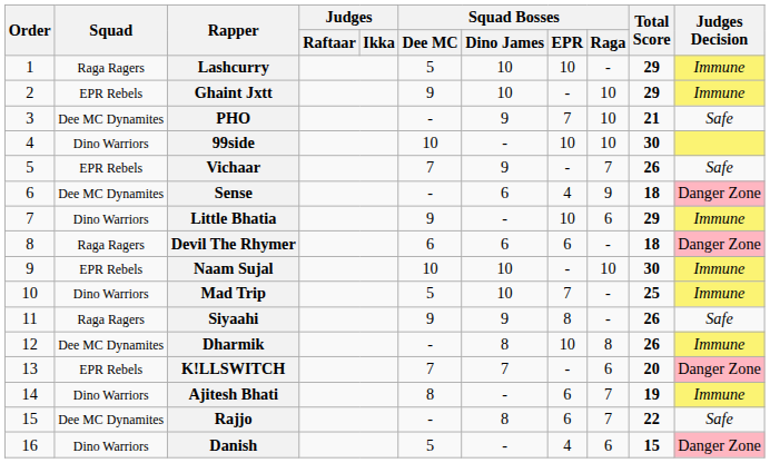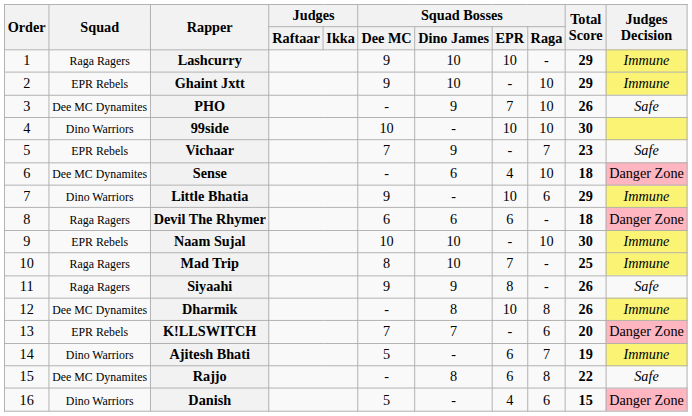 <table class="wikitable sortable" style="text-align:center">
 <tr>
 <th rowspan="2">Order</th>
 <th rowspan="2">Squad</th>
 <th rowspan="2">Rapper</th>
 <th colspan="2">Judges</th>
 <th colspan="4">Squad Bosses</th>
 <th rowspan="2">Total<br>Score</th>
 <th rowspan="2">Judges<br>Decision</th>
 </tr>
 <tr>
 <th>Raftaar</th>
 <th>Ikka</th>
 <th>Dee MC</th>
 <th>Dino James</th>
 <th>EPR</th>
 <th>Raga</th>
 </tr>
 <tr>
 <td>1</td>
 <td><small>Raga Ragers</small></td>
 <th>Lashcurry</th>
 <td colspan="2"></td>
-<td>5</td>
+<td>9</td>
 <td>10</td>
 <td>10</td>
 <td>-</td>
 <td><strong>29</strong></td>
 <td bgcolor="fbf373"><em>Immune</em></td>
 </tr>
 <tr>
 <td>2</td>
 <td><small>EPR Rebels</small></td>
 <th>Ghaint Jxtt</th>
 <td colspan="2"></td>
 <td>9</td>
 <td>10</td>
 <td>-</td>
 <td>10</td>
 <td><strong>29</strong></td>
 <td bgcolor="fbf373"><em>Immune</em></td>
 </tr>
 <tr>
 <td>3</td>
 <td><small>Dee MC Dynamites</small></td>
 <th>PHO</th>
 <td colspan="2"></td>
 <td>-</td>
 <td>9</td>
 <td>7</td>
 <td>10</td>
-<td><strong>21</strong></td>
+<td><strong>26</strong></td>
 <td><em>Safe</em></td>
 </tr>
 <tr>
 <td>4</td>
 <td><small>Dino Warriors</small></td>
 <th>99side</th>
 <td colspan="2"></td>
 <td>10</td>
 <td>-</td>
 <td>10</td>
 <td>10</td>
 <td><strong>30</strong></td>
 <td bgcolor="fbf373"></td>
 </tr>
 <tr>
 <td>5</td>
 <td><small>EPR Rebels</small></td>
 <th>Vichaar</th>
 <td colspan="2"></td>
 <td>7</td>
 <td>9</td>
 <td>-</td>
 <td>7</td>
-<td><strong>26</strong></td>
+<td><strong>23</strong></td>
 <td><em>Safe</em></td>
 </tr>
 <tr>
 <td>6</td>
 <td><small>Dee MC Dynamites</small></td>
 <th>Sense</th>
 <td colspan="2"></td>
 <td>-</td>
 <td>6</td>
 <td>4</td>
-<td>9</td>
+<td>10</td>
 <td><strong>18</strong></td>
 <td bgcolor="lightpink">Danger Zone</td>
 </tr>
 <tr>
 <td>7</td>
 <td><small>Dino Warriors</small></td>
 <th>Little Bhatia</th>
 <td colspan="2"></td>
 <td>9</td>
 <td>-</td>
 <td>10</td>
 <td>6</td>
 <td><strong>29</strong></td>
 <td bgcolor="fbf373"><em>Immune</em></td>
 </tr>
 <tr>
 <td>8</td>
 <td><small>Raga Ragers</small></td>
 <th>Devil The Rhymer</th>
 <td colspan="2"></td>
 <td>6</td>
 <td>6</td>
 <td>6</td>
 <td>-</td>
 <td><strong>18</strong></td>
 <td bgcolor="lightpink">Danger Zone</td>
 </tr>
 <tr>
 <td>9</td>
 <td><small>EPR Rebels</small></td>
 <th>Naam Sujal</th>
 <td colspan="2"></td>
 <td>10</td>
 <td>10</td>
 <td>-</td>
 <td>10</td>
 <td><strong>30</strong></td>
 <td bgcolor="fbf373"><em>Immune</em></td>
 </tr>
 <tr>
 <td>10</td>
-<td><small>Dino Warriors</small></td>
+<td><small>Raga Ragers</small></td>
 <th>Mad Trip</th>
 <td colspan="2"></td>
-<td>5</td>
+<td>8</td>
 <td>10</td>
 <td>7</td>
 <td>-</td>
 <td><strong>25</strong></td>
 <td bgcolor="fbf373"><em>Immune</em></td>
 </tr>
 <tr>
 <td>11</td>
 <td><small>Raga Ragers</small></td>
 <th>Siyaahi</th>
 <td colspan="2"></td>
 <td>9</td>
 <td>9</td>
 <td>8</td>
 <td>-</td>
 <td><strong>26</strong></td>
 <td><em>Safe</em></td>
 </tr>
 <tr>
 <td>12</td>
 <td><small>Dee MC Dynamites</small></td>
 <th>Dharmik</th>
 <td colspan="2"></td>
 <td>-</td>
 <td>8</td>
 <td>10</td>
 <td>8</td>
 <td><strong>26</strong></td>
 <td bgcolor="fbf373"><em>Immune</em></td>
 </tr>
 <tr>
 <td>13</td>
 <td><small>EPR Rebels</small></td>
 <th>K!LLSWITCH</th>
 <td colspan="2"></td>
 <td>7</td>
 <td>7</td>
 <td>-</td>
 <td>6</td>
 <td><strong>20</strong></td>
 <td bgcolor="lightpink">Danger Zone</td>
 </tr>
 <tr>
 <td>14</td>
 <td><small>Dino Warriors</small></td>
 <th>Ajitesh Bhati</th>
 <td colspan="2"></td>
-<td>8</td>
+<td>5</td>
 <td>-</td>
 <td>6</td>
 <td>7</td>
 <td><strong>19</strong></td>
 <td bgcolor="fbf373"><em>Immune</em></td>
 </tr>
 <tr>
 <td>15</td>
 <td><small>Dee MC Dynamites</small></td>
 <th>Rajjo</th>
 <td colspan="2"></td>
 <td>-</td>
 <td>8</td>
 <td>6</td>
-<td>7</td>
+<td>8</td>
 <td><strong>22</strong></td>
 <td><em>Safe</em></td>
 </tr>
 <tr>
 <td>16</td>
 <td><small>Dino Warriors</small></td>
 <th>Danish</th>
 <td colspan="2"></td>
 <td>5</td>
 <td>-</td>
 <td>4</td>
 <td>6</td>
 <td><strong>15</strong></td>
 <td bgcolor="lightpink">Danger Zone</td>
 </tr>
 </table>
